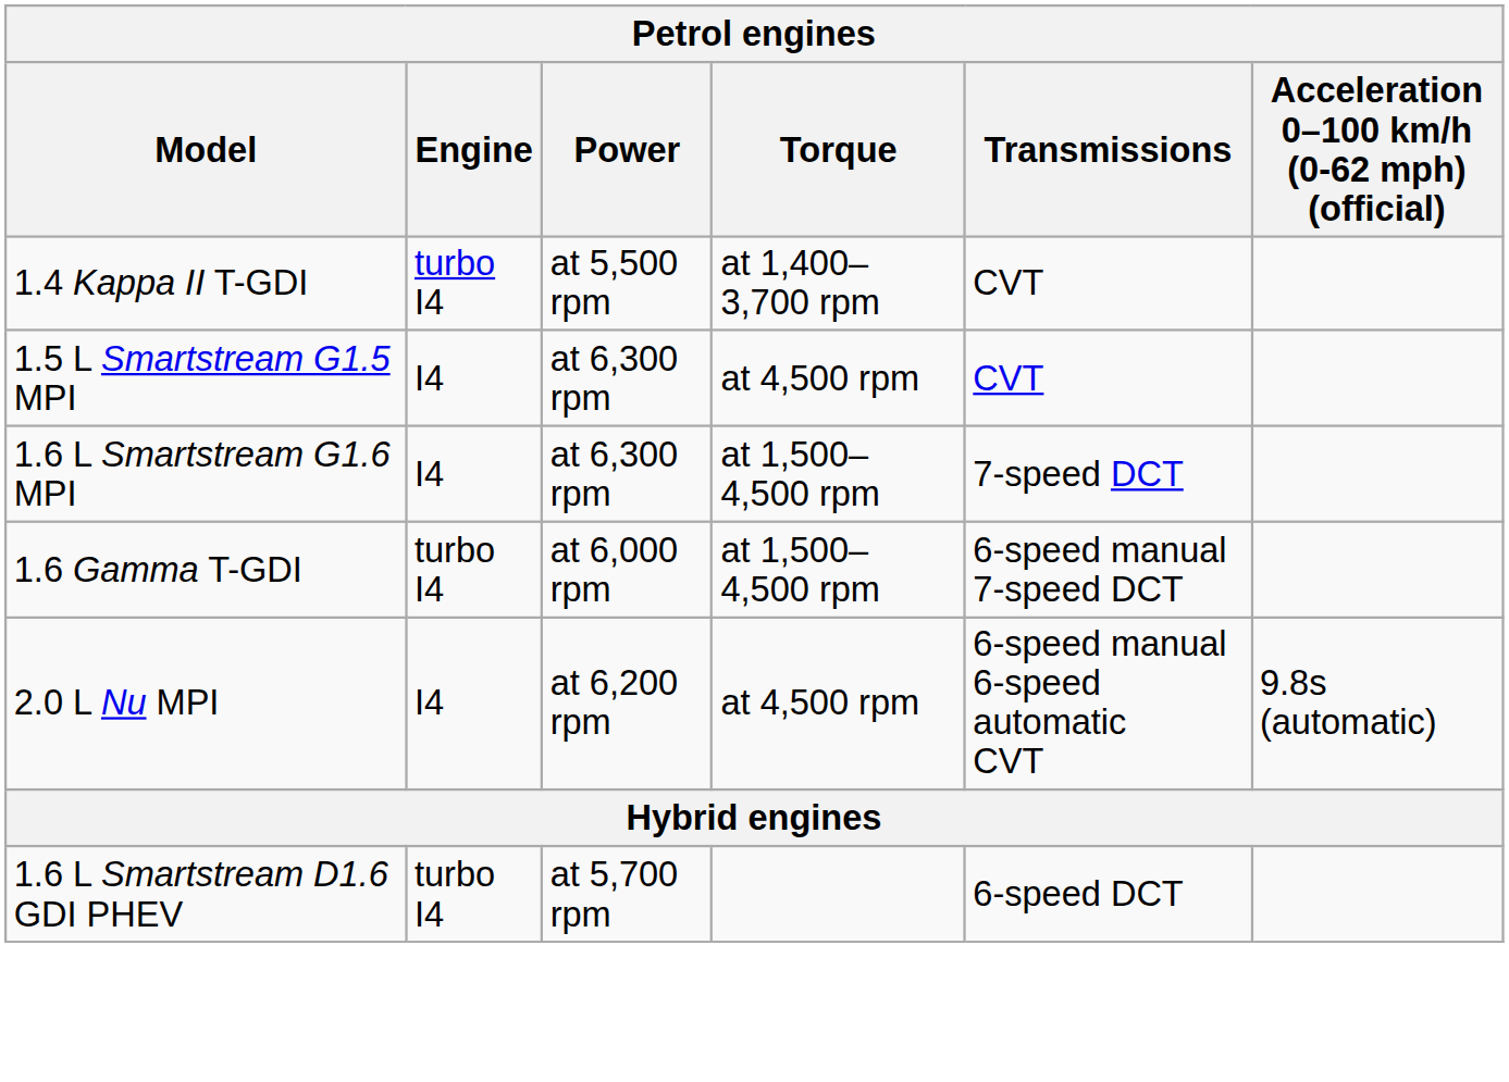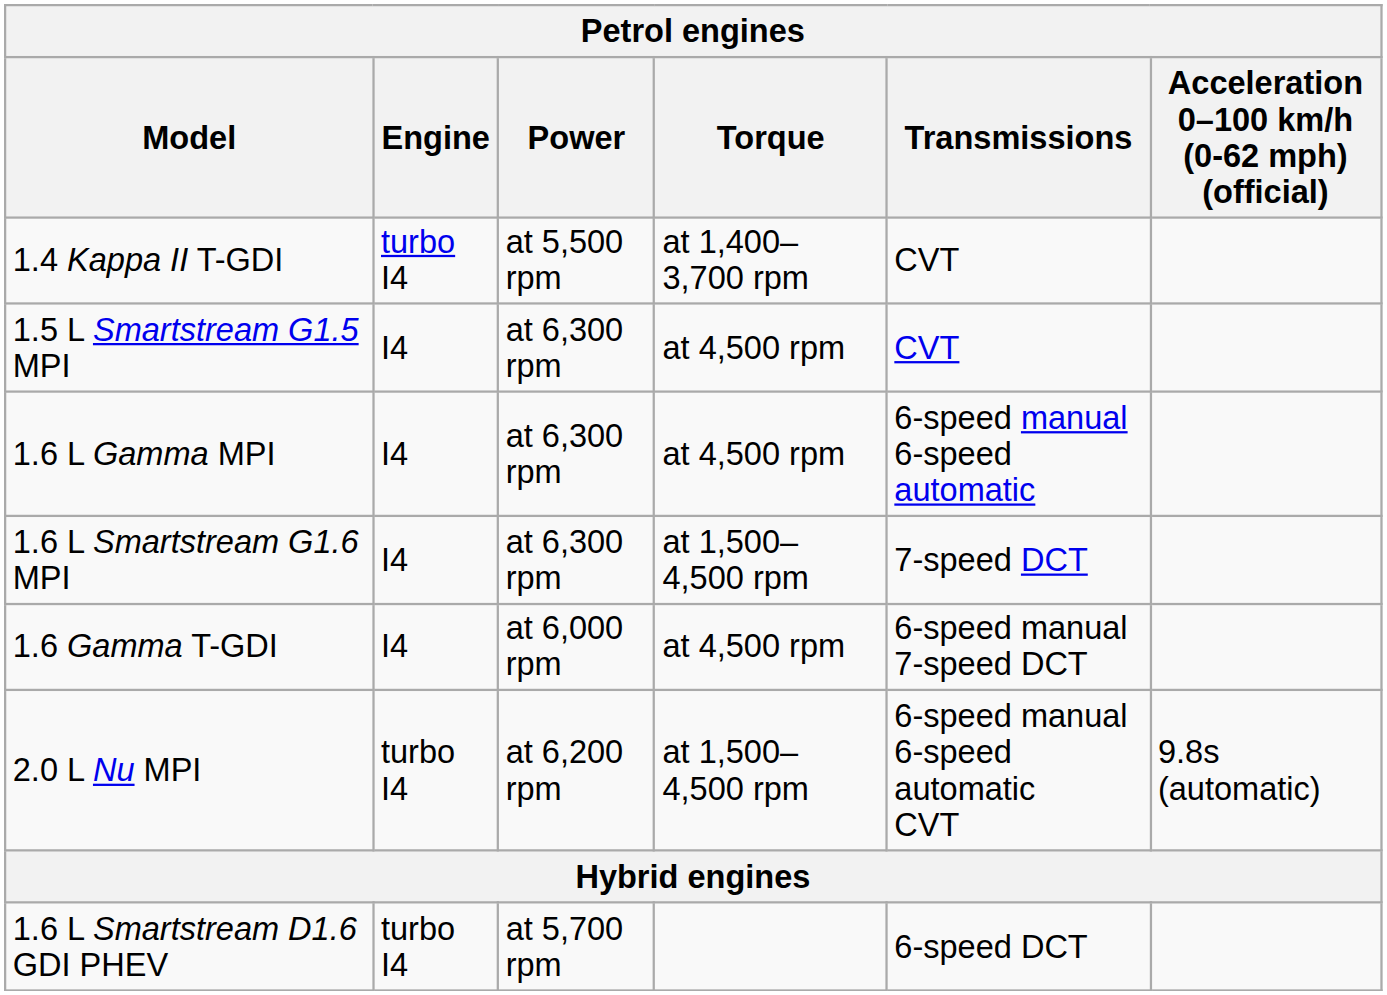 <table class="wikitable" style="text-align:left; font-size:90%;">
 <tr>
 <th colspan="6" style="text-align:center">Petrol engines</th>
 </tr>
 <tr>
 <th>Model</th>
 <th>Engine</th>
 <th>Power</th>
 <th>Torque</th>
 <th>Transmissions</th>
 <th>Acceleration<br>0–100 km/h<br>(0-62 mph)<br>(official)</th>
 </tr>
 <tr>
 <td>1.4 <em>Kappa II</em> T-GDI</td>
 <td> <a href='#'>turbo</a> I4</td>
 <td> at 5,500 rpm</td>
 <td> at 1,400–3,700 rpm</td>
 <td>CVT</td>
 <td></td>
 </tr>
 <tr>
 <td>1.5 L <em><a href='#'>Smartstream G1.5</a></em> MPI</td>
 <td> I4</td>
 <td> at 6,300 rpm</td>
 <td> at 4,500 rpm</td>
 <td><a href='#'>CVT</a></td>
 <td></td>
 </tr>
 <tr>
+<td>1.6 L <em>Gamma</em> MPI</td>
+<td> I4</td>
+<td> at 6,300 rpm</td>
+<td> at 4,500 rpm</td>
+<td>6-speed <a href='#'>manual</a><br>6-speed <a href='#'>automatic</a></td>
+<td></td>
+</tr>
+<tr>
 <td>1.6 L <em>Smartstream G1.6</em> MPI</td>
 <td> I4</td>
 <td> at 6,300 rpm</td>
 <td> at 1,500–4,500 rpm</td>
 <td>7-speed <a href='#'>DCT</a></td>
 <td></td>
 </tr>
 <tr>
 <td>1.6 <em>Gamma</em> T-GDI</td>
-<td> turbo I4</td>
+<td> I4</td>
 <td> at 6,000 rpm</td>
-<td> at 1,500–4,500 rpm</td>
+<td> at 4,500 rpm</td>
 <td>6-speed manual<br>7-speed DCT</td>
 <td></td>
 </tr>
 <tr>
 <td>2.0 L <em><a href='#'>Nu</a></em> MPI</td>
-<td> I4</td>
+<td> turbo I4</td>
 <td> at 6,200 rpm</td>
-<td> at 4,500 rpm</td>
+<td> at 1,500–4,500 rpm</td>
 <td>6-speed manual<br>6-speed automatic<br>CVT</td>
 <td>9.8s (automatic)</td>
 </tr>
 <tr>
 <th colspan="6" style="text-align:center">Hybrid engines</th>
 </tr>
 <tr>
 <td>1.6 L <em>Smartstream D1.6</em> GDI PHEV</td>
 <td> turbo I4</td>
 <td> at 5,700 rpm</td>
 <td></td>
 <td>6-speed DCT</td>
 <td></td>
 </tr>
 </table>
